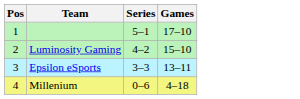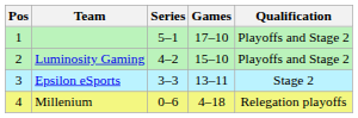 <table class="wikitable" style="text-align:middle">
 <tr>
 <th>Pos</th>
 <th>Team</th>
 <th>Series</th>
 <th>Games</th>
+<th>Qualification</th>
 </tr>
 <tr>
 <td style="text-align:center; background:#BBF3BB;">1</td>
 <td style="text-align:left; background:#BBF3BB;"></td>
 <td style="text-align:center; background:#BBF3BB;">5–1</td>
 <td style="text-align:center; background:#BBF3BB;">17–10</td>
+<td style="text-align:center; background:#BBF3BB;">Playoffs and Stage 2</td>
 </tr>
 <tr>
 <td style="text-align:center; background:#BBF3BB;">2</td>
 <td style="text-align:left; background:#BBF3BB;"><a href='#'>Luminosity Gaming</a></td>
 <td style="text-align:center; background:#BBF3BB;">4–2</td>
 <td style="text-align:center; background:#BBF3BB;">15–10</td>
+<td style="text-align:center; background:#BBF3BB;">Playoffs and Stage 2</td>
 </tr>
 <tr>
 <td style="text-align:center; background:#BBF3FF;">3</td>
 <td style="text-align:left; background:#BBF3FF;"><a href='#'>Epsilon eSports</a></td>
 <td style="text-align:center; background:#BBF3FF;">3–3</td>
 <td style="text-align:center; background:#BBF3FF;">13–11</td>
+<td style="text-align:center; background:#BBF3FF;">Stage 2</td>
 </tr>
 <tr>
 <td style="text-align:center; background:#F3F781;">4</td>
 <td style="text-align:left; background:#F3F781;">Millenium</td>
 <td style="text-align:center; background:#F3F781;">0–6</td>
 <td style="text-align:center; background:#F3F781;">4–18</td>
+<td style="text-align:center; background:#F3F781;">Relegation playoffs</td>
 </tr>
 </table>
